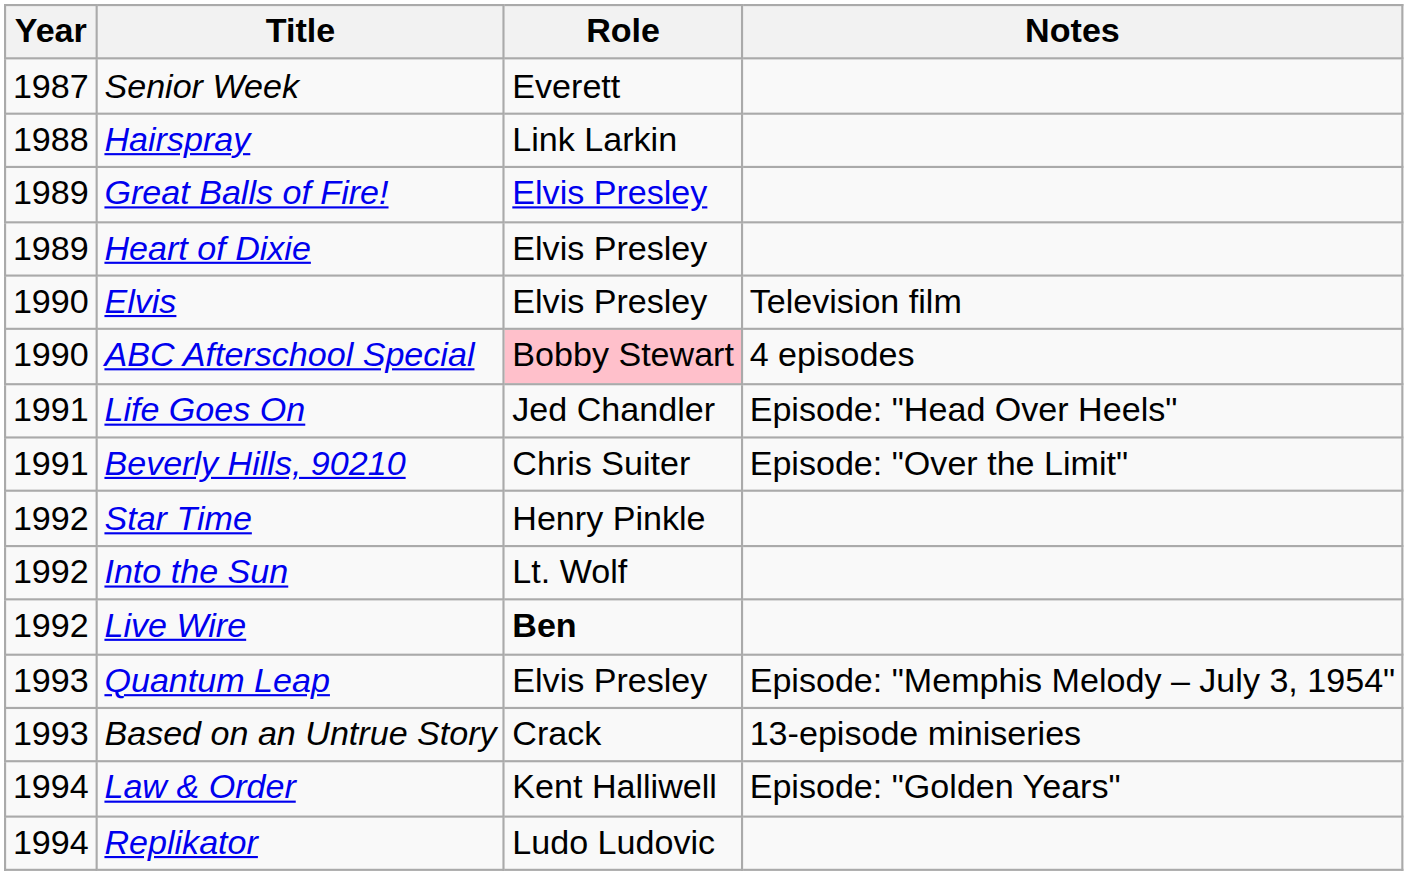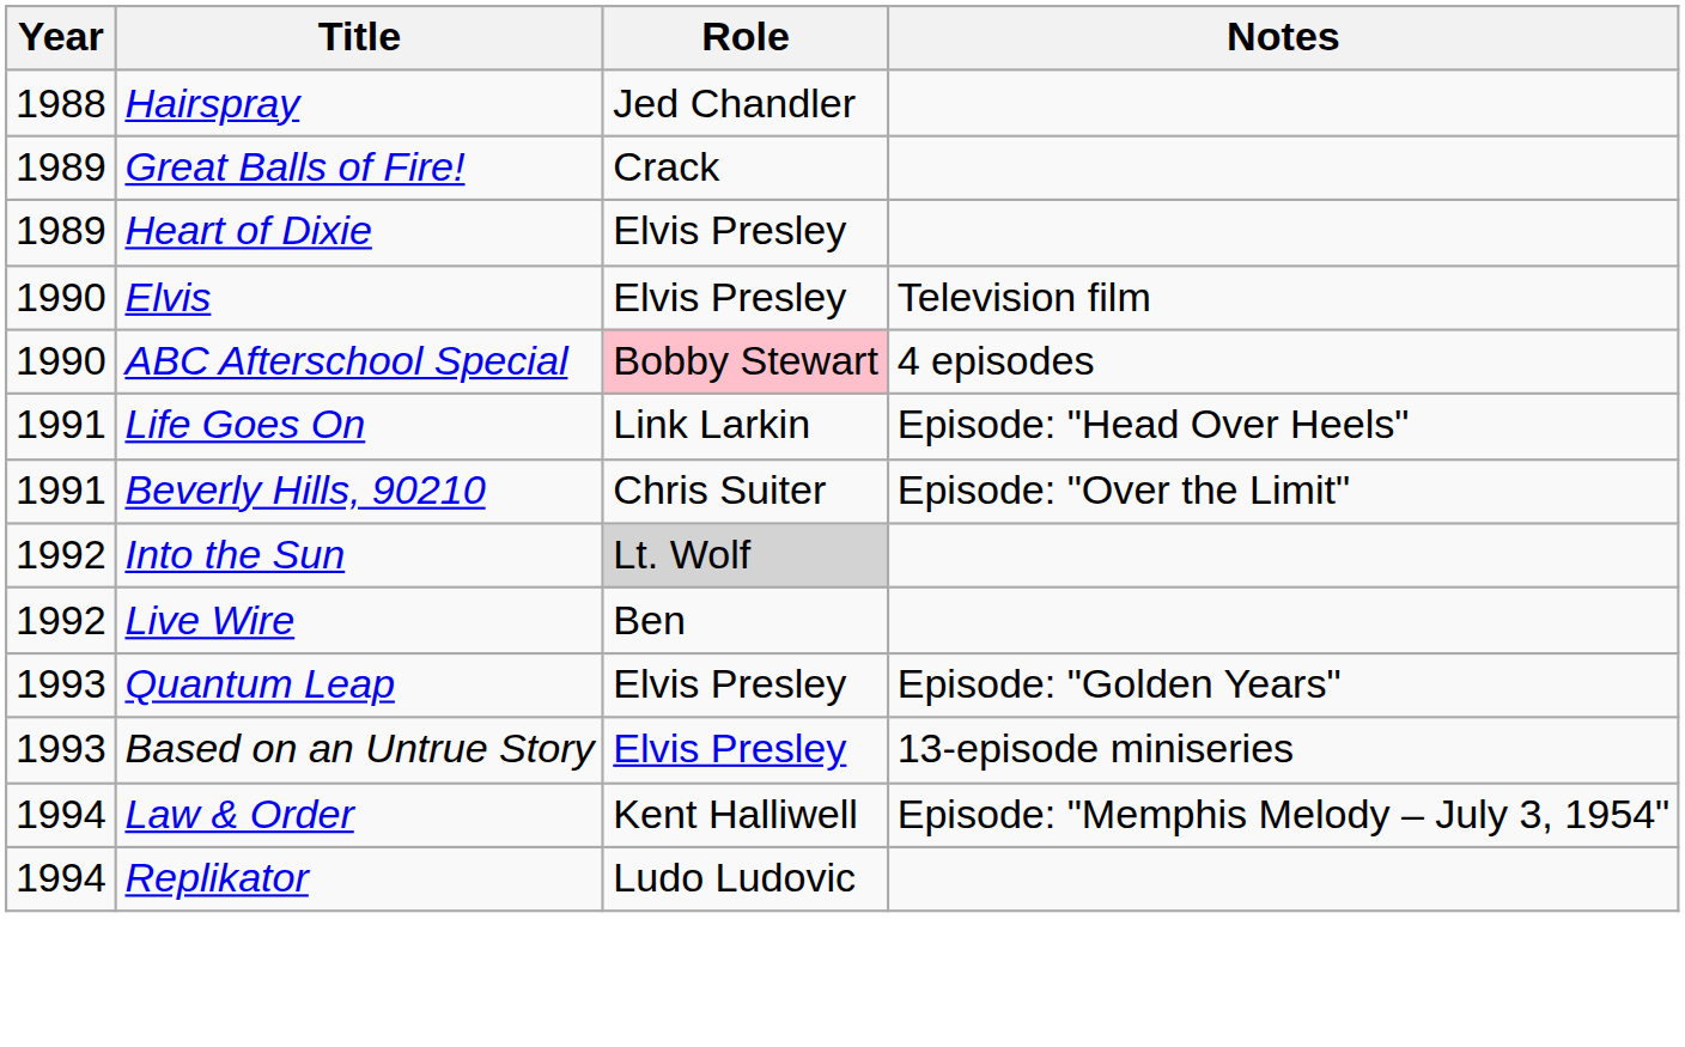 <table class="wikitable sortable">
 <tr>
 <th>Year</th>
 <th>Title</th>
 <th>Role</th>
 <th>Notes</th>
 </tr>
 <tr>
-<td>1987</td>
-<td><em>Senior Week</em></td>
-<td>Everett</td>
-<td></td>
-</tr>
-<tr>
 <td>1988</td>
 <td><em><a href='#'>Hairspray</a></em></td>
-<td>Link Larkin</td>
+<td>Jed Chandler</td>
 <td></td>
 </tr>
 <tr>
 <td>1989</td>
 <td><em><a href='#'>Great Balls of Fire!</a></em></td>
-<td><a href='#'>Elvis Presley</a></td>
+<td>Crack</td>
 <td></td>
 </tr>
 <tr>
 <td>1989</td>
 <td><em><a href='#'>Heart of Dixie</a></em></td>
 <td>Elvis Presley</td>
 <td></td>
 </tr>
 <tr>
 <td>1990</td>
 <td><em><a href='#'>Elvis</a></em></td>
 <td>Elvis Presley</td>
 <td>Television film</td>
 </tr>
 <tr>
 <td>1990</td>
 <td><em><a href='#'>ABC Afterschool Special</a></em></td>
 <td style="background: pink;">Bobby Stewart</td>
 <td>4 episodes</td>
 </tr>
 <tr>
 <td>1991</td>
 <td><em><a href='#'>Life Goes On</a></em></td>
-<td>Jed Chandler</td>
+<td>Link Larkin</td>
 <td>Episode: "Head Over Heels"</td>
 </tr>
 <tr>
 <td>1991</td>
 <td><em><a href='#'>Beverly Hills, 90210</a></em></td>
 <td>Chris Suiter</td>
 <td>Episode: "Over the Limit"</td>
 </tr>
 <tr>
 <td>1992</td>
-<td><em><a href='#'>Star Time</a></em></td>
-<td>Henry Pinkle</td>
-<td></td>
-</tr>
-<tr>
-<td>1992</td>
 <td><em><a href='#'>Into the Sun</a></em></td>
-<td>Lt. Wolf</td>
+<td style="background: lightgrey;">Lt. Wolf</td>
 <td></td>
 </tr>
 <tr>
 <td>1992</td>
 <td><em><a href='#'>Live Wire</a></em></td>
-<td><strong>Ben</strong></td>
+<td>Ben</td>
 <td></td>
 </tr>
 <tr>
 <td>1993</td>
 <td><em><a href='#'>Quantum Leap</a></em></td>
 <td>Elvis Presley</td>
-<td>Episode: "Memphis Melody – July 3, 1954"</td>
+<td>Episode: "Golden Years"</td>
 </tr>
 <tr>
 <td>1993</td>
 <td><em>Based on an Untrue Story</em></td>
-<td>Crack</td>
+<td><a href='#'>Elvis Presley</a></td>
 <td>13-episode miniseries</td>
 </tr>
 <tr>
 <td>1994</td>
 <td><em><a href='#'>Law & Order</a></em></td>
 <td>Kent Halliwell</td>
-<td>Episode: "Golden Years"</td>
+<td>Episode: "Memphis Melody – July 3, 1954"</td>
 </tr>
 <tr>
 <td>1994</td>
 <td><em><a href='#'>Replikator</a></em></td>
 <td>Ludo Ludovic</td>
 <td></td>
 </tr>
 </table>
